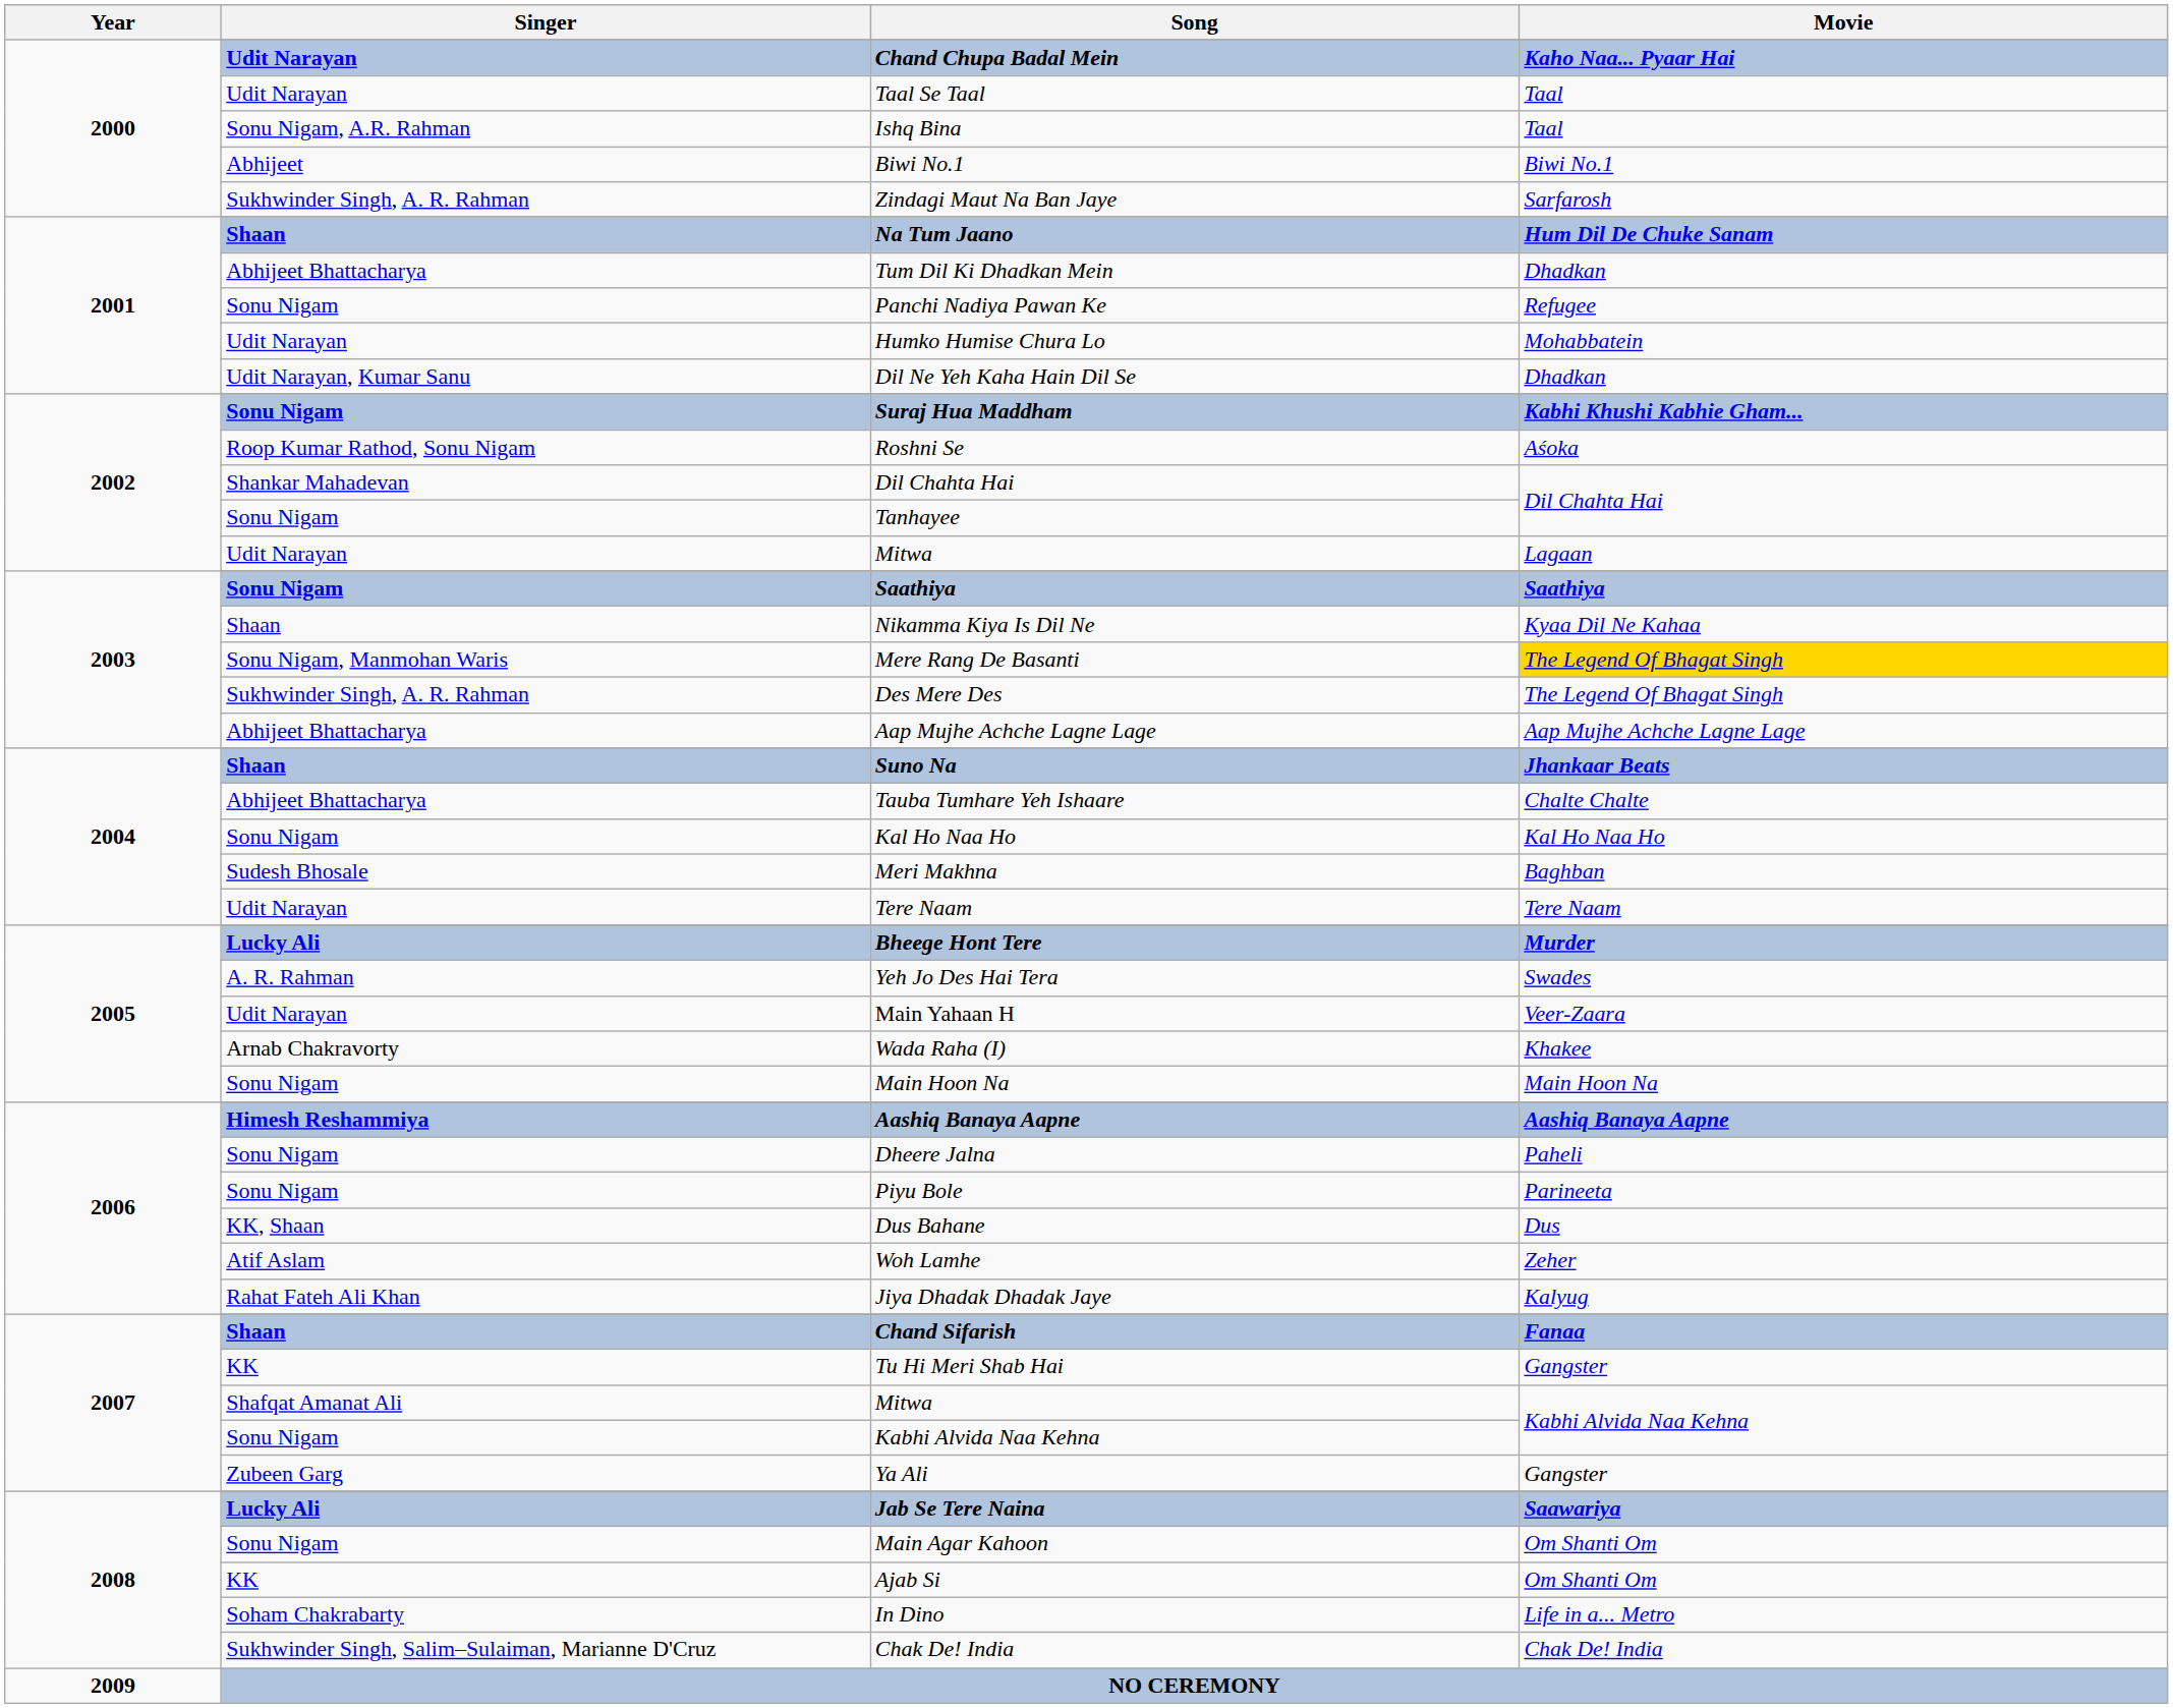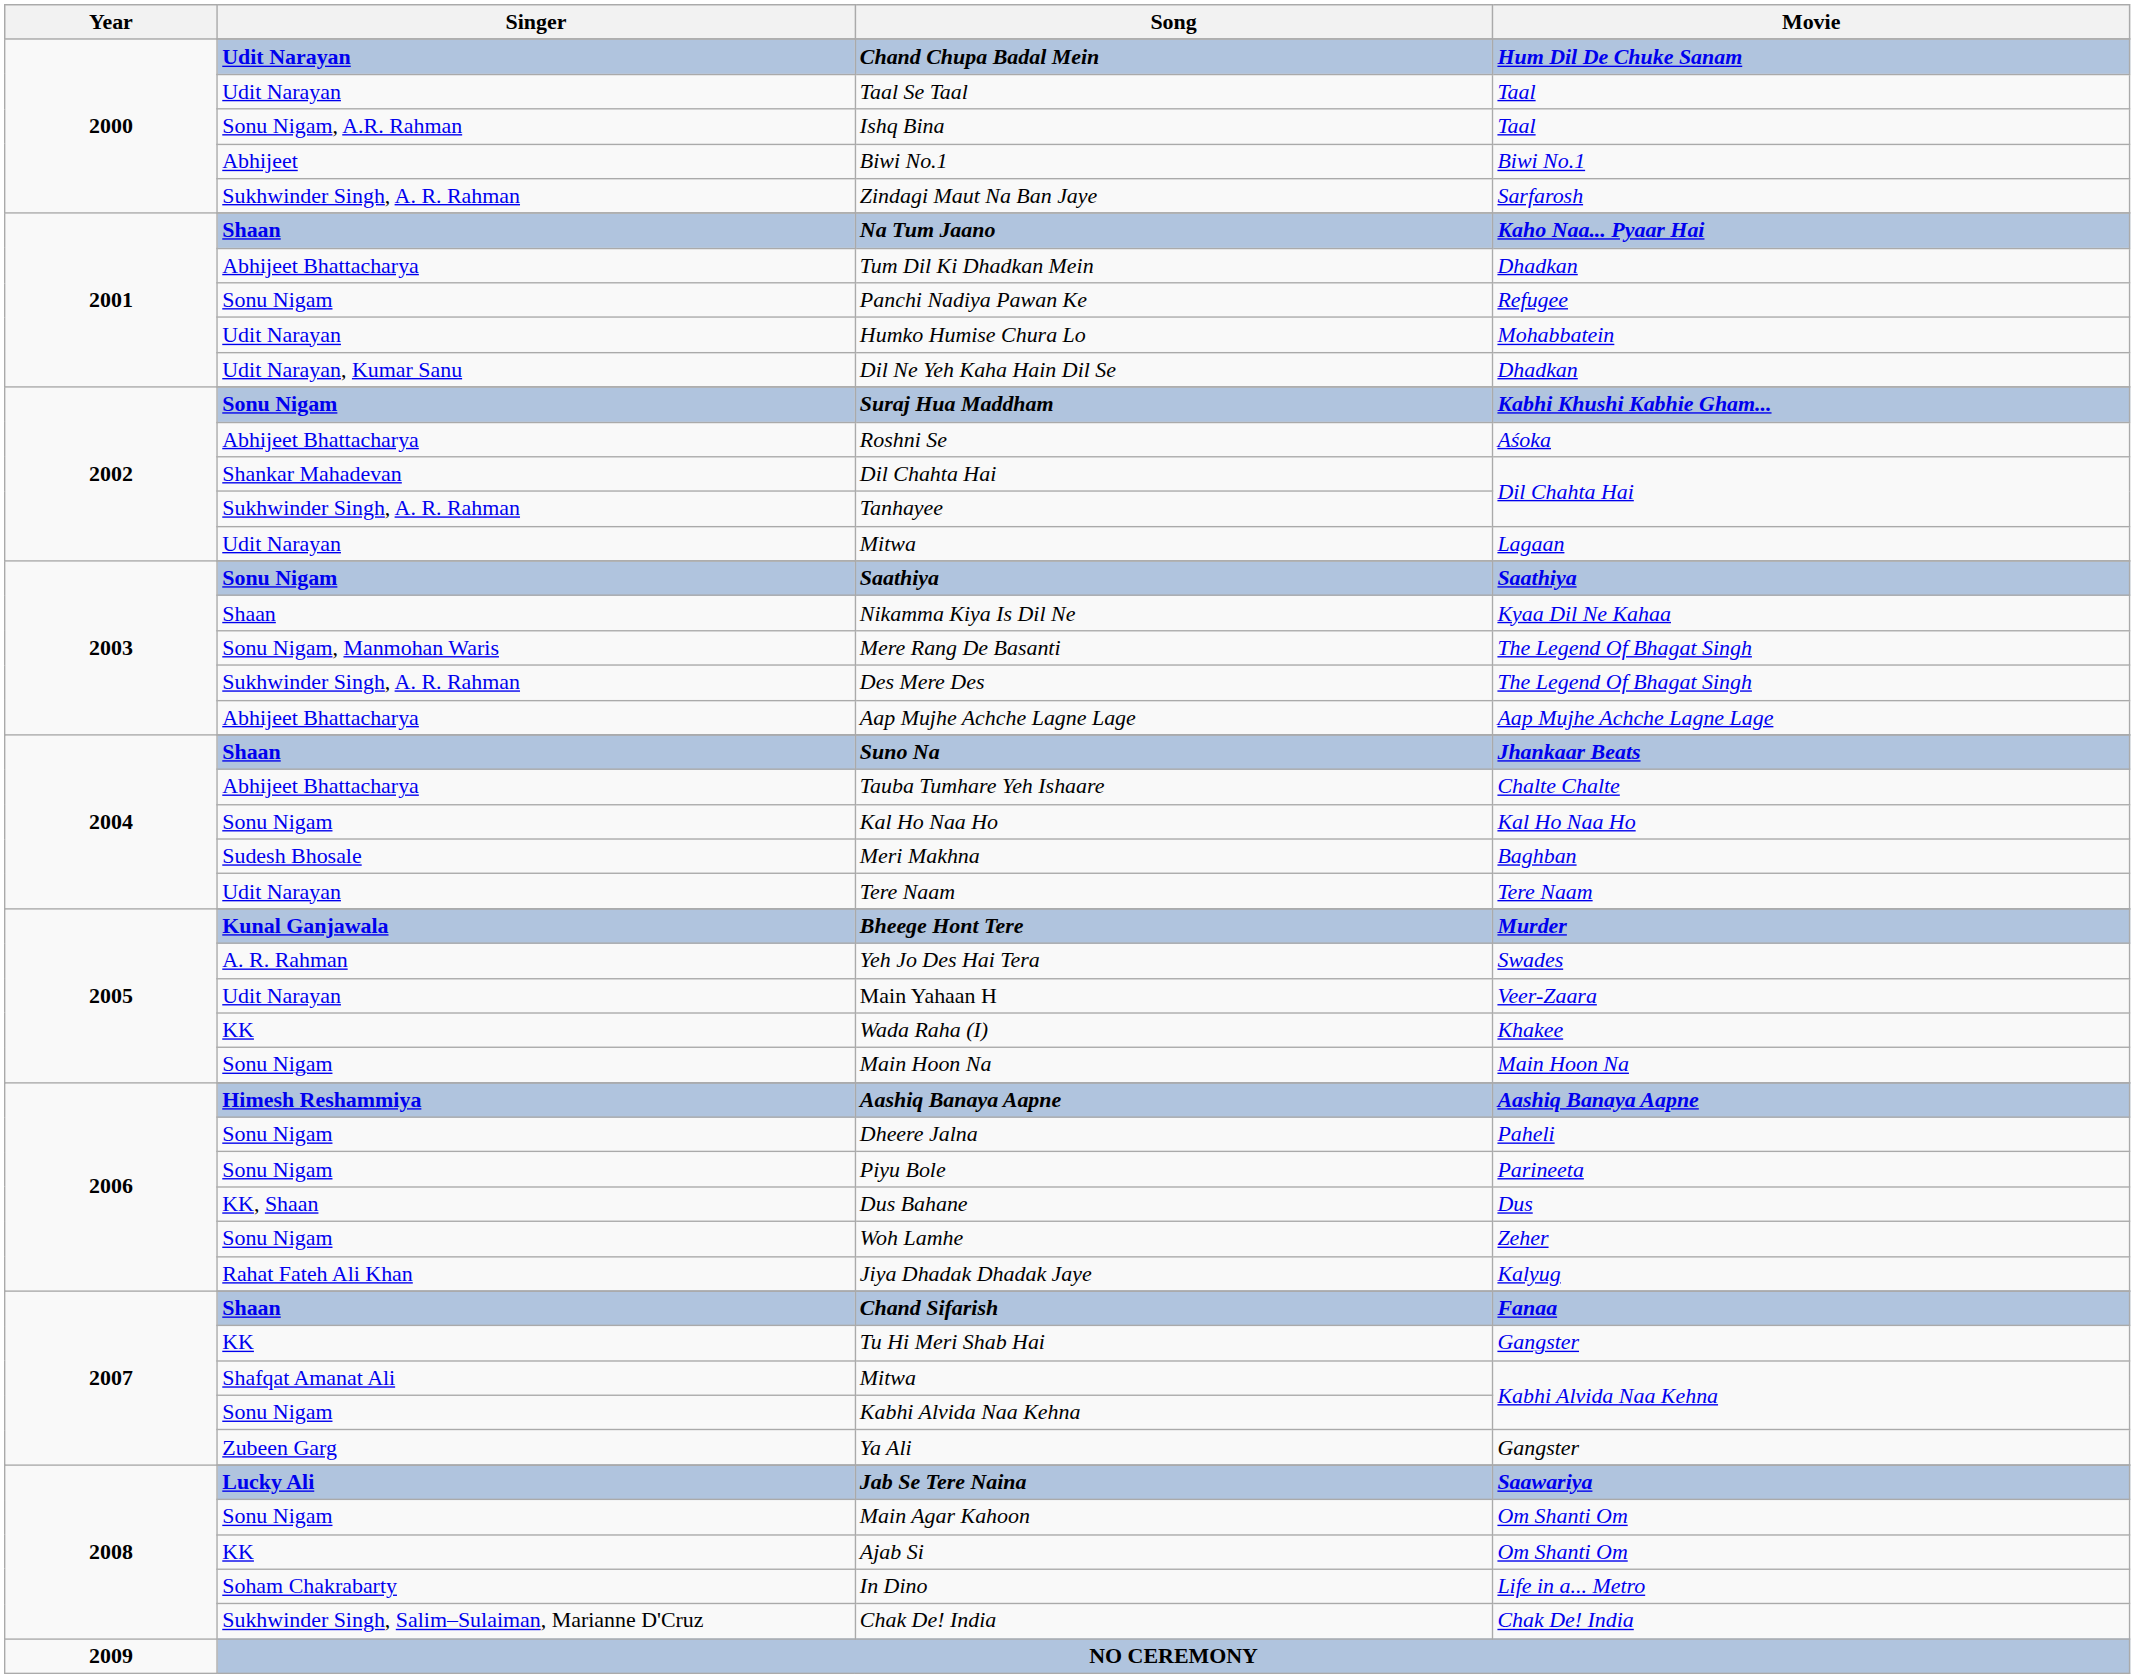 <table class="wikitable" style="width:98%;">
 <tr style="background:#bebebe;">
 <th style="width:10%;">Year</th>
 <th style="width:30%;">Singer</th>
 <th style="width:30%;">Song</th>
 <th style="width:30%;">Movie</th>
 </tr>
 <tr>
 <td rowspan="6" style="text-align:center"><strong>2000</strong></td>
 </tr>
 <tr style="background:#B0C4DE;">
 <td><strong><a href='#'>Udit Narayan</a></strong></td>
 <td><strong><em>Chand Chupa Badal Mein</em></strong></td>
-<td><strong><em><a href='#'>Kaho Naa... Pyaar Hai</a></em></strong></td>
+<td><strong><em><a href='#'>Hum Dil De Chuke Sanam</a></em></strong></td>
 </tr>
 <tr>
 <td><a href='#'>Udit Narayan</a></td>
 <td><em>Taal Se Taal</em></td>
 <td><a href='#'><em>Taal</em></a></td>
 </tr>
 <tr>
 <td><a href='#'>Sonu Nigam</a>, <a href='#'>A.R. Rahman</a></td>
 <td><em>Ishq Bina</em></td>
 <td><a href='#'><em>Taal</em></a></td>
 </tr>
 <tr>
 <td><a href='#'>Abhijeet</a></td>
 <td><em>Biwi No.1</em></td>
 <td><em><a href='#'>Biwi No.1</a></em></td>
 </tr>
 <tr>
 <td><a href='#'>Sukhwinder Singh</a>, <a href='#'>A. R. Rahman</a></td>
 <td><em>Zindagi Maut Na Ban Jaye</em></td>
 <td><em><a href='#'>Sarfarosh</a></em></td>
 </tr>
 <tr>
 <td rowspan="6" style="text-align:center"><strong>2001</strong></td>
 </tr>
 <tr style="background:#B0C4DE;">
 <td><strong><a href='#'>Shaan</a></strong></td>
 <td><strong><em>Na Tum Jaano</em></strong></td>
-<td><strong><em><a href='#'>Hum Dil De Chuke Sanam</a></em></strong></td>
+<td><strong><em><a href='#'>Kaho Naa... Pyaar Hai</a></em></strong></td>
 </tr>
 <tr>
 <td><a href='#'>Abhijeet Bhattacharya</a></td>
 <td><em>Tum Dil Ki Dhadkan Mein</em></td>
 <td><em><a href='#'>Dhadkan</a></em></td>
 </tr>
 <tr>
 <td><a href='#'>Sonu Nigam</a></td>
 <td><em>Panchi Nadiya Pawan Ke</em></td>
 <td><em><a href='#'>Refugee</a></em></td>
 </tr>
 <tr>
 <td><a href='#'>Udit Narayan</a></td>
 <td><em>Humko Humise Chura Lo</em></td>
 <td><em><a href='#'>Mohabbatein</a></em></td>
 </tr>
 <tr>
 <td><a href='#'>Udit Narayan</a>, <a href='#'>Kumar Sanu</a></td>
 <td><em>Dil Ne Yeh Kaha Hain Dil Se</em></td>
 <td><a href='#'><em>Dhadkan</em></a></td>
 </tr>
 <tr>
 <td rowspan=6 style="text-align:center"><strong>2002</strong></td>
 </tr>
 <tr style="background:#B0C4DE;">
 <td><strong><a href='#'>Sonu Nigam</a></strong></td>
 <td><strong><em>Suraj Hua Maddham</em></strong></td>
 <td><strong><em><a href='#'>Kabhi Khushi Kabhie Gham...</a></em></strong></td>
 </tr>
 <tr>
-<td><a href='#'>Roop Kumar Rathod</a>, <a href='#'>Sonu Nigam</a></td>
+<td><a href='#'>Abhijeet Bhattacharya</a></td>
 <td><em>Roshni Se</em></td>
 <td><a href='#'><em>Aśoka</em></a></td>
 </tr>
 <tr>
 <td><a href='#'>Shankar Mahadevan</a></td>
 <td><em>Dil Chahta Hai</em></td>
 <td rowspan="2"><em><a href='#'>Dil Chahta Hai</a></em></td>
 </tr>
 <tr>
-<td><a href='#'>Sonu Nigam</a></td>
+<td><a href='#'>Sukhwinder Singh</a>, <a href='#'>A. R. Rahman</a></td>
 <td><em>Tanhayee</em></td>
 </tr>
 <tr>
 <td><a href='#'>Udit Narayan</a></td>
 <td><em>Mitwa</em></td>
 <td><em><a href='#'>Lagaan</a></em></td>
 </tr>
 <tr>
 <td rowspan="6" style="text-align:center"><strong>2003</strong></td>
 </tr>
 <tr style="background:#B0C4DE;">
 <td><strong><a href='#'>Sonu Nigam</a></strong></td>
 <td><strong><em>Saathiya</em></strong></td>
 <td><strong><a href='#'><em>Saathiya</em></a></strong></td>
 </tr>
 <tr>
 <td><a href='#'>Shaan</a></td>
 <td><em>Nikamma Kiya Is Dil Ne</em></td>
 <td><em><a href='#'>Kyaa Dil Ne Kahaa</a></em></td>
 </tr>
 <tr>
 <td><a href='#'>Sonu Nigam</a>, <a href='#'>Manmohan Waris</a></td>
 <td><em>Mere Rang De Basanti</em></td>
-<td style="background: gold;"><em><a href='#'>The Legend Of Bhagat Singh</a></em></td>
+<td><em><a href='#'>The Legend Of Bhagat Singh</a></em></td>
 </tr>
 <tr>
 <td><a href='#'>Sukhwinder Singh</a>, <a href='#'>A. R. Rahman</a></td>
 <td><em>Des Mere Des</em></td>
 <td><em><a href='#'>The Legend Of Bhagat Singh</a></em></td>
 </tr>
 <tr>
 <td><a href='#'>Abhijeet Bhattacharya</a></td>
 <td><em>Aap Mujhe Achche Lagne Lage</em></td>
 <td><em><a href='#'>Aap Mujhe Achche Lagne Lage</a></em></td>
 </tr>
 <tr>
 <td rowspan=6 style="text-align:center"><strong>2004</strong></td>
 </tr>
 <tr style="background:#B0C4DE;">
 <td><strong><a href='#'>Shaan</a></strong></td>
 <td><strong><em>Suno Na</em></strong></td>
 <td><strong><em><a href='#'>Jhankaar Beats</a></em></strong></td>
 </tr>
 <tr>
 <td><a href='#'>Abhijeet Bhattacharya</a></td>
 <td><em>Tauba Tumhare Yeh Ishaare</em></td>
 <td><a href='#'><em>Chalte Chalte</em></a></td>
 </tr>
 <tr>
 <td><a href='#'>Sonu Nigam</a></td>
 <td><em>Kal Ho Naa Ho</em></td>
 <td><em><a href='#'>Kal Ho Naa Ho</a></em></td>
 </tr>
 <tr>
 <td><a href='#'>Sudesh Bhosale</a></td>
 <td><em>Meri Makhna</em></td>
 <td><a href='#'><em>Baghban</em></a></td>
 </tr>
 <tr>
 <td><a href='#'>Udit Narayan</a></td>
 <td><em>Tere Naam</em></td>
 <td><em><a href='#'>Tere Naam</a></em></td>
 </tr>
 <tr>
 <td rowspan=6 style="text-align:center"><strong>2005</strong></td>
 </tr>
 <tr style="background:#B0C4DE;">
-<td><strong><a href='#'>Lucky Ali</a></strong></td>
+<td><strong><a href='#'>Kunal Ganjawala</a></strong></td>
 <td><strong><em>Bheege Hont Tere</em></strong></td>
 <td><strong><a href='#'><em>Murder</em></a></strong></td>
 </tr>
 <tr>
 <td><a href='#'>A. R. Rahman</a></td>
 <td><em>Yeh Jo Des Hai Tera</em></td>
 <td><em><a href='#'>Swades</a></em></td>
 </tr>
 <tr>
 <td><a href='#'>Udit Narayan</a></td>
 <td>Main Yahaan H</td>
 <td><em><a href='#'>Veer-Zaara</a></em></td>
 </tr>
 <tr>
-<td>Arnab Chakravorty</td>
+<td><a href='#'>KK</a></td>
 <td><em>Wada Raha (I)</em></td>
 <td><em><a href='#'>Khakee</a></em></td>
 </tr>
 <tr>
 <td><a href='#'>Sonu Nigam</a></td>
 <td><em>Main Hoon Na</em></td>
 <td><em><a href='#'>Main Hoon Na</a></em></td>
 </tr>
 <tr>
 <td rowspan="7" style="text-align:center"><strong>2006</strong></td>
 </tr>
 <tr style="background:#B0C4DE;">
 <td><strong><a href='#'>Himesh Reshammiya</a></strong></td>
 <td><strong><em>Aashiq Banaya Aapne</em></strong></td>
 <td><strong><em><a href='#'>Aashiq Banaya Aapne</a></em></strong></td>
 </tr>
 <tr>
 <td><a href='#'>Sonu Nigam</a></td>
 <td><em>Dheere Jalna</em></td>
 <td><em><a href='#'>Paheli</a></em></td>
 </tr>
 <tr>
 <td><a href='#'>Sonu Nigam</a></td>
 <td><em>Piyu Bole</em></td>
 <td><a href='#'><em>Parineeta</em></a></td>
 </tr>
 <tr>
 <td><a href='#'>KK</a>, <a href='#'>Shaan</a></td>
 <td><em>Dus Bahane</em></td>
 <td><em><a href='#'>Dus</a></em></td>
 </tr>
 <tr>
-<td><a href='#'>Atif Aslam</a></td>
+<td><a href='#'>Sonu Nigam</a></td>
 <td><em>Woh Lamhe</em></td>
 <td><em><a href='#'>Zeher</a></em></td>
 </tr>
 <tr>
 <td><a href='#'>Rahat Fateh Ali Khan</a></td>
 <td><em>Jiya Dhadak Dhadak Jaye</em></td>
 <td><a href='#'><em>Kalyug</em></a></td>
 </tr>
 <tr>
 <td rowspan=6 style="text-align:center"><strong>2007</strong></td>
 </tr>
 <tr style="background:#B0C4DE;">
 <td><strong><a href='#'>Shaan</a></strong></td>
 <td><strong><em>Chand Sifarish</em></strong></td>
 <td><strong><a href='#'><em>Fanaa</em></a></strong></td>
 </tr>
 <tr>
 <td><a href='#'>KK</a></td>
 <td><em>Tu Hi Meri Shab Hai</em></td>
 <td><em><a href='#'>Gangster</a></em></td>
 </tr>
 <tr>
 <td><a href='#'>Shafqat Amanat Ali</a></td>
 <td><em>Mitwa</em></td>
 <td rowspan="2"><em><a href='#'>Kabhi Alvida Naa Kehna</a></em></td>
 </tr>
 <tr>
 <td><a href='#'>Sonu Nigam</a></td>
 <td><em>Kabhi Alvida Naa Kehna</em></td>
 </tr>
 <tr>
 <td><a href='#'>Zubeen Garg</a></td>
 <td><em>Ya Ali</em></td>
 <td><em>Gangster</em></td>
 </tr>
 <tr>
 <td rowspan="6" style="text-align:center"><strong>2008</strong></td>
 </tr>
 <tr style="background:#B0C4DE;">
 <td><strong><a href='#'>Lucky Ali</a></strong></td>
 <td><strong><em>Jab Se Tere Naina</em></strong></td>
 <td><strong><em><a href='#'>Saawariya</a></em></strong></td>
 </tr>
 <tr>
 <td><a href='#'>Sonu Nigam</a></td>
 <td><em>Main Agar Kahoon</em></td>
 <td><em><a href='#'>Om Shanti Om</a></em></td>
 </tr>
 <tr>
 <td><a href='#'>KK</a></td>
 <td><em>Ajab Si</em></td>
 <td><em><a href='#'>Om Shanti Om</a></em></td>
 </tr>
 <tr>
 <td><a href='#'>Soham Chakrabarty</a></td>
 <td><em>In Dino</em></td>
 <td><em><a href='#'>Life in a... Metro</a></em></td>
 </tr>
 <tr>
 <td><a href='#'>Sukhwinder Singh</a>, <a href='#'>Salim–Sulaiman</a>, Marianne D'Cruz</td>
 <td><em>Chak De! India</em></td>
 <td><em><a href='#'>Chak De! India</a></em></td>
 </tr>
 <tr>
 <td rowspan=1 style="text-align:center"><strong>2009</strong></td>
 <td colspan=3 style="background:#B0C4DE; text-align:center"><strong>NO CEREMONY</strong></td>
 </tr>
 </table>
